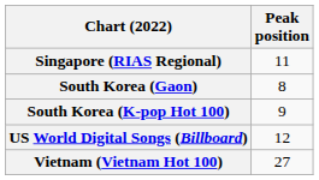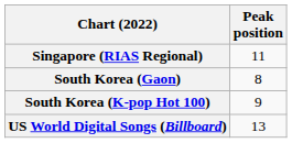 <table class="wikitable sortable plainrowheaders" style="text-align:center">
 <tr>
 <th scope="col">Chart (2022)</th>
 <th scope="col">Peak<br>position</th>
 </tr>
 <tr>
 <th scope="row">Singapore (<a href='#'>RIAS</a> Regional)</th>
 <td>11</td>
 </tr>
 <tr>
 <th scope="row">South Korea (<a href='#'>Gaon</a>)</th>
 <td>8</td>
 </tr>
 <tr>
 <th scope="row">South Korea (<a href='#'>K-pop Hot 100</a>)</th>
 <td>9</td>
 </tr>
 <tr>
 <th scope="row">US <a href='#'>World Digital Songs</a> (<em><a href='#'>Billboard</a></em>)</th>
-<td>12</td>
-</tr>
-<tr>
-<th scope="row">Vietnam (<a href='#'>Vietnam Hot 100</a>)</th>
-<td>27</td>
+<td>13</td>
 </tr>
 </table>
